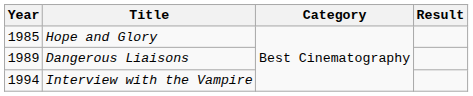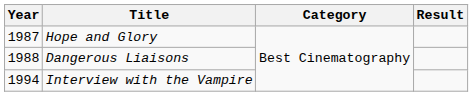 <table class="wikitable">
 <tr>
 <th>Year</th>
 <th>Title</th>
 <th>Category</th>
 <th>Result</th>
 </tr>
 <tr>
-<td>1985</td>
+<td>1987</td>
 <td><em>Hope and Glory</em></td>
 <td rowspan=3>Best Cinematography</td>
 <td></td>
 </tr>
 <tr>
-<td>1989</td>
+<td>1988</td>
 <td><em>Dangerous Liaisons</em></td>
 <td></td>
 </tr>
 <tr>
 <td>1994</td>
 <td><em>Interview with the Vampire</em></td>
 <td></td>
 </tr>
 </table>
